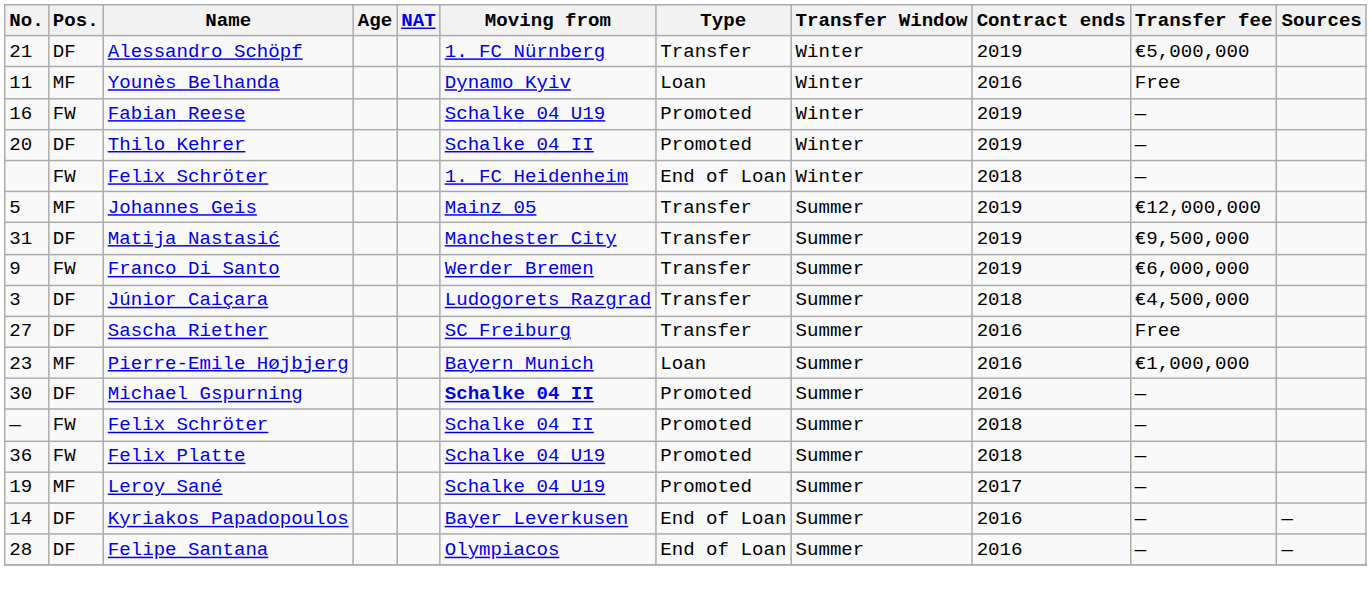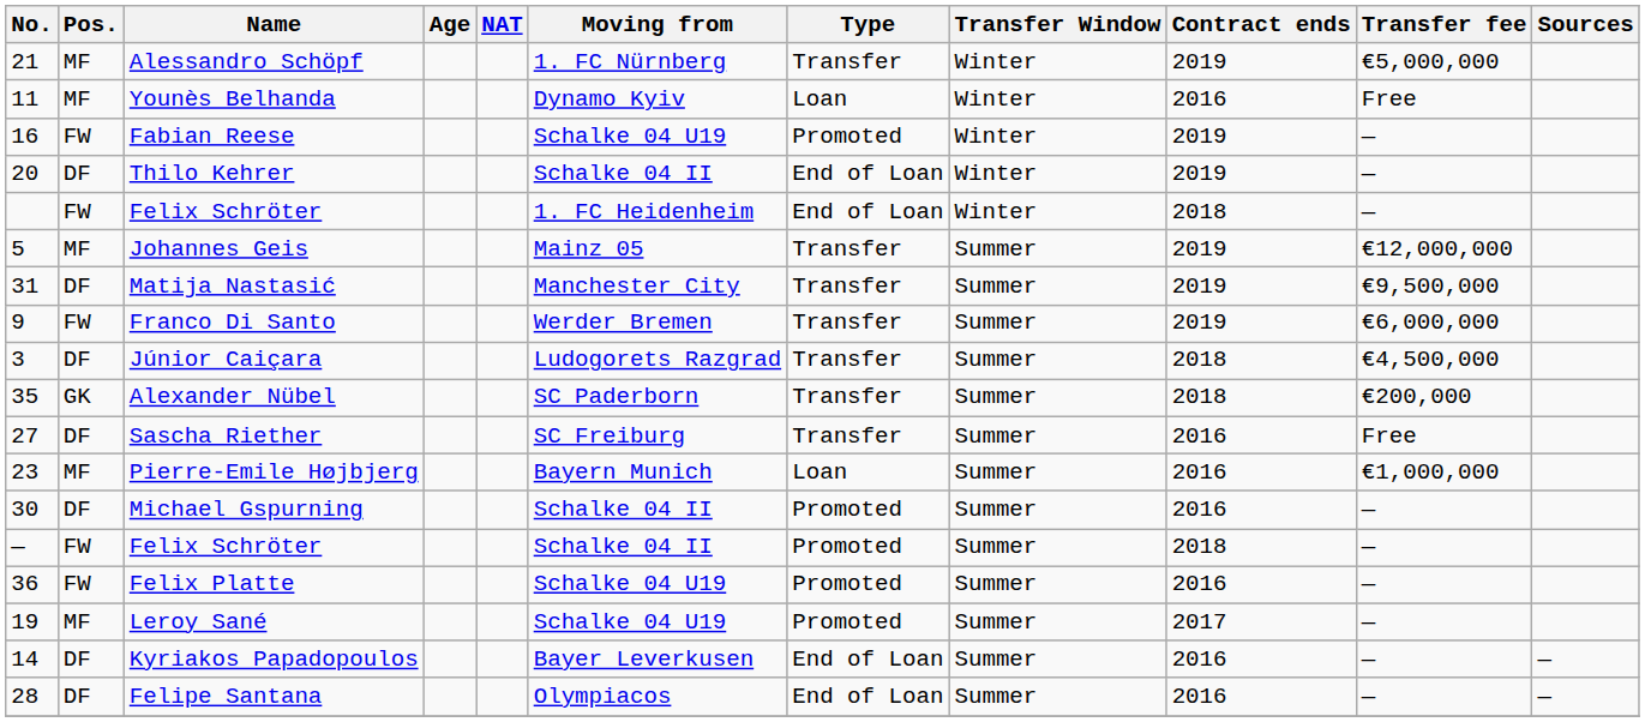 <table class="wikitable">
 <tr>
 <th>No.</th>
 <th>Pos.</th>
 <th>Name</th>
 <th>Age</th>
 <th><a href='#'>NAT</a></th>
 <th>Moving from</th>
 <th>Type</th>
 <th>Transfer Window</th>
 <th>Contract ends</th>
 <th>Transfer fee</th>
 <th>Sources</th>
 </tr>
 <tr>
 <td>21</td>
-<td>DF</td>
+<td>MF</td>
 <td><a href='#'>Alessandro Schöpf</a></td>
 <td></td>
 <td></td>
 <td><a href='#'>1. FC Nürnberg</a></td>
 <td>Transfer</td>
 <td>Winter</td>
 <td>2019</td>
 <td>€5,000,000</td>
 <td></td>
 </tr>
 <tr>
 <td>11</td>
 <td>MF</td>
 <td><a href='#'>Younès Belhanda</a></td>
 <td></td>
 <td></td>
 <td><a href='#'>Dynamo Kyiv</a></td>
 <td>Loan</td>
 <td>Winter</td>
 <td>2016</td>
 <td>Free</td>
 <td></td>
 </tr>
 <tr>
 <td>16</td>
 <td>FW</td>
 <td><a href='#'>Fabian Reese</a></td>
 <td></td>
 <td></td>
 <td><a href='#'>Schalke 04 U19</a></td>
 <td>Promoted</td>
 <td>Winter</td>
 <td>2019</td>
 <td>—</td>
 <td></td>
 </tr>
 <tr>
 <td>20</td>
 <td>DF</td>
 <td><a href='#'>Thilo Kehrer</a></td>
 <td></td>
 <td></td>
 <td><a href='#'>Schalke 04 II</a></td>
-<td>Promoted</td>
+<td>End of Loan</td>
 <td>Winter</td>
 <td>2019</td>
 <td>—</td>
 <td></td>
 </tr>
 <tr>
 <td></td>
 <td>FW</td>
 <td><a href='#'>Felix Schröter</a></td>
 <td></td>
 <td></td>
 <td><a href='#'>1. FC Heidenheim</a></td>
 <td>End of Loan</td>
 <td>Winter</td>
 <td>2018</td>
 <td>—</td>
 <td></td>
 </tr>
 <tr>
 <td>5</td>
 <td>MF</td>
 <td><a href='#'>Johannes Geis</a></td>
 <td></td>
 <td></td>
 <td><a href='#'>Mainz 05</a></td>
 <td>Transfer</td>
 <td>Summer</td>
 <td>2019</td>
 <td>€12,000,000</td>
 <td></td>
 </tr>
 <tr>
 <td>31</td>
 <td>DF</td>
 <td><a href='#'>Matija Nastasić</a></td>
 <td></td>
 <td></td>
 <td><a href='#'>Manchester City</a></td>
 <td>Transfer</td>
 <td>Summer</td>
 <td>2019</td>
 <td>€9,500,000</td>
 <td></td>
 </tr>
 <tr>
 <td>9</td>
 <td>FW</td>
 <td><a href='#'>Franco Di Santo</a></td>
 <td></td>
 <td></td>
 <td><a href='#'>Werder Bremen</a></td>
 <td>Transfer</td>
 <td>Summer</td>
 <td>2019</td>
 <td>€6,000,000</td>
 <td></td>
 </tr>
 <tr>
 <td>3</td>
 <td>DF</td>
 <td><a href='#'>Júnior Caiçara</a></td>
 <td></td>
 <td></td>
 <td><a href='#'>Ludogorets Razgrad</a></td>
 <td>Transfer</td>
 <td>Summer</td>
 <td>2018</td>
 <td>€4,500,000</td>
 <td></td>
 </tr>
 <tr>
+<td>35</td>
+<td>GK</td>
+<td><a href='#'>Alexander Nübel</a></td>
+<td></td>
+<td></td>
+<td><a href='#'>SC Paderborn</a></td>
+<td>Transfer</td>
+<td>Summer</td>
+<td>2018</td>
+<td>€200,000</td>
+<td></td>
+</tr>
+<tr>
 <td>27</td>
 <td>DF</td>
 <td><a href='#'>Sascha Riether</a></td>
 <td></td>
 <td></td>
 <td><a href='#'>SC Freiburg</a></td>
 <td>Transfer</td>
 <td>Summer</td>
 <td>2016</td>
 <td>Free</td>
 <td></td>
 </tr>
 <tr>
 <td>23</td>
 <td>MF</td>
 <td><a href='#'>Pierre-Emile Højbjerg</a></td>
 <td></td>
 <td></td>
 <td><a href='#'>Bayern Munich</a></td>
 <td>Loan</td>
 <td>Summer</td>
 <td>2016</td>
 <td>€1,000,000</td>
 <td></td>
 </tr>
 <tr>
 <td>30</td>
 <td>DF</td>
 <td><a href='#'>Michael Gspurning</a></td>
 <td></td>
 <td></td>
-<td><strong><a href='#'>Schalke 04 II</a></strong></td>
+<td><a href='#'>Schalke 04 II</a></td>
 <td>Promoted</td>
 <td>Summer</td>
 <td>2016</td>
 <td>—</td>
 <td></td>
 </tr>
 <tr>
 <td>—</td>
 <td>FW</td>
 <td><a href='#'>Felix Schröter</a></td>
 <td></td>
 <td></td>
 <td><a href='#'>Schalke 04 II</a></td>
 <td>Promoted</td>
 <td>Summer</td>
 <td>2018</td>
 <td>—</td>
 <td></td>
 </tr>
 <tr>
 <td>36</td>
 <td>FW</td>
 <td><a href='#'>Felix Platte</a></td>
 <td></td>
 <td></td>
 <td><a href='#'>Schalke 04 U19</a></td>
 <td>Promoted</td>
 <td>Summer</td>
-<td>2018</td>
+<td>2016</td>
 <td>—</td>
 <td></td>
 </tr>
 <tr>
 <td>19</td>
 <td>MF</td>
 <td><a href='#'>Leroy Sané</a></td>
 <td></td>
 <td></td>
 <td><a href='#'>Schalke 04 U19</a></td>
 <td>Promoted</td>
 <td>Summer</td>
 <td>2017</td>
 <td>—</td>
 <td></td>
 </tr>
 <tr>
 <td>14</td>
 <td>DF</td>
 <td><a href='#'>Kyriakos Papadopoulos</a></td>
 <td></td>
 <td></td>
 <td><a href='#'>Bayer Leverkusen</a></td>
 <td>End of Loan</td>
 <td>Summer</td>
 <td>2016</td>
 <td>—</td>
 <td>—</td>
 </tr>
 <tr>
 <td>28</td>
 <td>DF</td>
 <td><a href='#'>Felipe Santana</a></td>
 <td></td>
 <td></td>
 <td><a href='#'>Olympiacos</a></td>
 <td>End of Loan</td>
 <td>Summer</td>
 <td>2016</td>
 <td>—</td>
 <td>—</td>
 </tr>
 <tr>
 </tr>
 </table>
